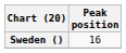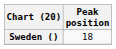 <table class="wikitable sortable plainrowheaders">
 <tr>
 <th>Chart (20)</th>
 <th>Peak<br>position</th>
 </tr>
 <tr>
 <th scope="row">Sweden ()</th>
-<td style="text-align:center;">16</td>
+<td style="text-align:center;">18</td>
 </tr>
 <tr>
 </tr>
 </table>
